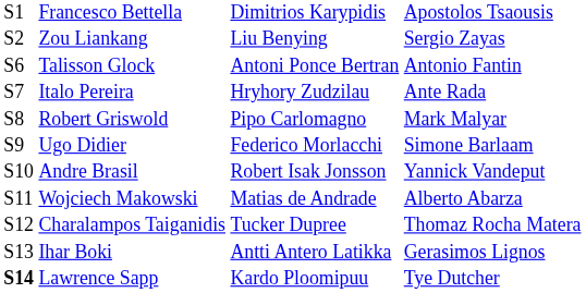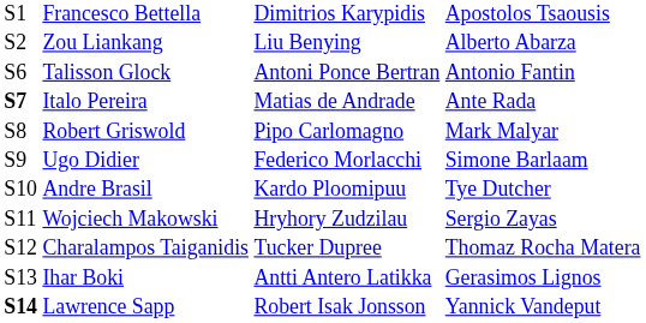 <table>
 <tr>
 <td>S1</td>
 <td><a href='#'>Francesco Bettella</a><br></td>
 <td><a href='#'>Dimitrios Karypidis</a><br></td>
 <td><a href='#'>Apostolos Tsaousis</a><br></td>
 </tr>
 <tr>
 <td>S2</td>
 <td><a href='#'>Zou Liankang</a><br></td>
 <td><a href='#'>Liu Benying</a><br></td>
-<td><a href='#'>Sergio Zayas</a><br></td>
+<td><a href='#'>Alberto Abarza</a><br></td>
 </tr>
 <tr>
 <td>S6</td>
 <td><a href='#'>Talisson Glock</a><br></td>
 <td><a href='#'>Antoni Ponce Bertran</a><br></td>
 <td><a href='#'>Antonio Fantin</a><br></td>
 </tr>
 <tr>
-<td>S7</td>
+<td><strong>S7</strong></td>
 <td><a href='#'>Italo Pereira</a><br></td>
-<td><a href='#'>Hryhory Zudzilau</a><br></td>
+<td><a href='#'>Matias de Andrade</a><br></td>
 <td><a href='#'>Ante Rada</a><br></td>
 </tr>
 <tr>
 <td>S8</td>
 <td><a href='#'>Robert Griswold</a><br></td>
 <td><a href='#'>Pipo Carlomagno</a><br></td>
 <td><a href='#'>Mark Malyar</a><br></td>
 </tr>
 <tr>
 <td>S9</td>
 <td><a href='#'>Ugo Didier</a><br></td>
 <td><a href='#'>Federico Morlacchi</a><br></td>
 <td><a href='#'>Simone Barlaam</a><br></td>
 </tr>
 <tr>
 <td>S10</td>
 <td><a href='#'>Andre Brasil</a><br></td>
-<td><a href='#'>Robert Isak Jonsson</a><br></td>
-<td><a href='#'>Yannick Vandeput</a><br></td>
+<td><a href='#'>Kardo Ploomipuu</a><br></td>
+<td><a href='#'>Tye Dutcher</a><br></td>
 </tr>
 <tr>
 <td>S11</td>
 <td><a href='#'>Wojciech Makowski</a><br></td>
-<td><a href='#'>Matias de Andrade</a><br></td>
-<td><a href='#'>Alberto Abarza</a><br></td>
+<td><a href='#'>Hryhory Zudzilau</a><br></td>
+<td><a href='#'>Sergio Zayas</a><br></td>
 </tr>
 <tr>
 <td>S12</td>
 <td><a href='#'>Charalampos Taiganidis</a><br></td>
 <td><a href='#'>Tucker Dupree</a><br></td>
 <td><a href='#'>Thomaz Rocha Matera</a><br></td>
 </tr>
 <tr>
 <td>S13</td>
 <td><a href='#'>Ihar Boki</a><br></td>
 <td><a href='#'>Antti Antero Latikka</a><br></td>
 <td><a href='#'>Gerasimos Lignos</a><br></td>
 </tr>
 <tr>
 <td><strong>S14</strong></td>
 <td><a href='#'>Lawrence Sapp</a><br></td>
-<td><a href='#'>Kardo Ploomipuu</a><br></td>
-<td><a href='#'>Tye Dutcher</a><br></td>
+<td><a href='#'>Robert Isak Jonsson</a><br></td>
+<td><a href='#'>Yannick Vandeput</a><br></td>
 </tr>
 </table>
